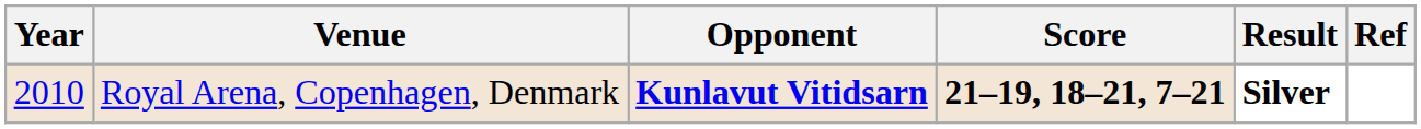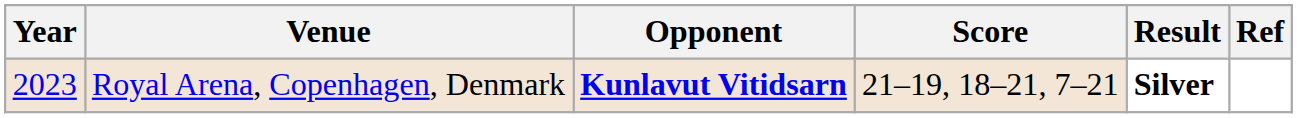 <table class="sortable wikitable" style="font-size: 90%;">
 <tr>
 <th>Year</th>
 <th>Venue</th>
 <th>Opponent</th>
 <th>Score</th>
 <th>Result</th>
 <th>Ref</th>
 </tr>
 <tr style="background:#F3E6D7">
-<td align="center"><a href='#'>2010</a></td>
+<td align="center"><a href='#'>2023</a></td>
 <td align="left"><a href='#'>Royal Arena</a>, <a href='#'>Copenhagen</a>, Denmark</td>
 <td align="left"><strong> <a href='#'>Kunlavut Vitidsarn</a></strong></td>
-<td align="left"><strong>21–19, 18–21, 7–21</strong></td>
+<td align="left">21–19, 18–21, 7–21</td>
 <td style="text-align:left; background:white"> <strong>Silver</strong></td>
 <td style="text-align:center; background:white"></td>
 </tr>
 </table>
